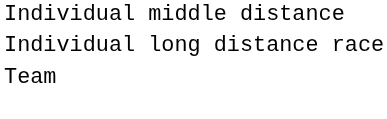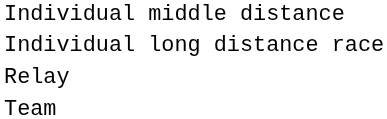 <table>
 <tr>
 <td>Individual middle distance<br></td>
 <td></td>
 <td></td>
 <td></td>
 </tr>
 <tr>
 <td>Individual long distance race<br></td>
 <td></td>
 <td></td>
 <td></td>
 </tr>
 <tr>
+<td>Relay<br></td>
+<td></td>
+<td></td>
+<td></td>
+</tr>
+<tr>
 <td>Team<br></td>
 <td></td>
 <td></td>
 <td></td>
 </tr>
 </table>
